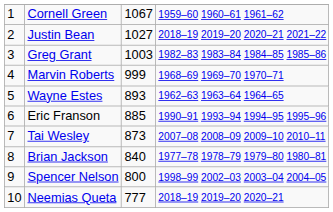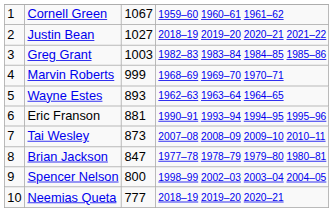 <table class="wikitable">
 <tr>
 </tr>
 <tr>
 <td>1</td>
 <td><a href='#'>Cornell Green</a></td>
 <td>1067</td>
 <td style="font-size:80%;"><a href='#'>1959–60</a> <a href='#'>1960–61</a> <a href='#'>1961–62</a></td>
 </tr>
 <tr>
 <td>2</td>
 <td><a href='#'>Justin Bean</a></td>
 <td>1027</td>
 <td style="font-size:80%;"><a href='#'>2018–19</a> <a href='#'>2019–20</a> <a href='#'>2020–21</a> <a href='#'>2021–22</a></td>
 </tr>
 <tr>
 <td>3</td>
 <td><a href='#'>Greg Grant</a></td>
 <td>1003</td>
 <td style="font-size:80%;"><a href='#'>1982–83</a> <a href='#'>1983–84</a> <a href='#'>1984–85</a> <a href='#'>1985–86</a></td>
 </tr>
 <tr>
 <td>4</td>
 <td><a href='#'>Marvin Roberts</a></td>
 <td>999</td>
 <td style="font-size:80%;"><a href='#'>1968–69</a> <a href='#'>1969–70</a> <a href='#'>1970–71</a></td>
 </tr>
 <tr>
 <td>5</td>
 <td><a href='#'>Wayne Estes</a></td>
 <td>893</td>
 <td style="font-size:80%;"><a href='#'>1962–63</a> <a href='#'>1963–64</a> <a href='#'>1964–65</a></td>
 </tr>
 <tr>
 <td>6</td>
 <td>Eric Franson</td>
-<td>885</td>
+<td>881</td>
 <td style="font-size:80%;"><a href='#'>1990–91</a> <a href='#'>1993–94</a> <a href='#'>1994–95</a> <a href='#'>1995–96</a></td>
 </tr>
 <tr>
 <td>7</td>
 <td><a href='#'>Tai Wesley</a></td>
 <td>873</td>
 <td style="font-size:80%;"><a href='#'>2007–08</a> <a href='#'>2008–09</a> <a href='#'>2009–10</a> <a href='#'>2010–11</a></td>
 </tr>
 <tr>
 <td>8</td>
 <td><a href='#'>Brian Jackson</a></td>
-<td>840</td>
+<td>847</td>
 <td style="font-size:80%;"><a href='#'>1977–78</a> <a href='#'>1978–79</a> <a href='#'>1979–80</a> <a href='#'>1980–81</a></td>
 </tr>
 <tr>
 <td>9</td>
 <td><a href='#'>Spencer Nelson</a></td>
 <td>800</td>
 <td style="font-size:80%;"><a href='#'>1998–99</a> <a href='#'>2002–03</a> <a href='#'>2003–04</a> <a href='#'>2004–05</a></td>
 </tr>
 <tr>
 <td>10</td>
 <td><a href='#'>Neemias Queta</a></td>
 <td>777</td>
 <td style="font-size:80%;"><a href='#'>2018–19</a> <a href='#'>2019–20</a> <a href='#'>2020–21</a></td>
 </tr>
 </table>
